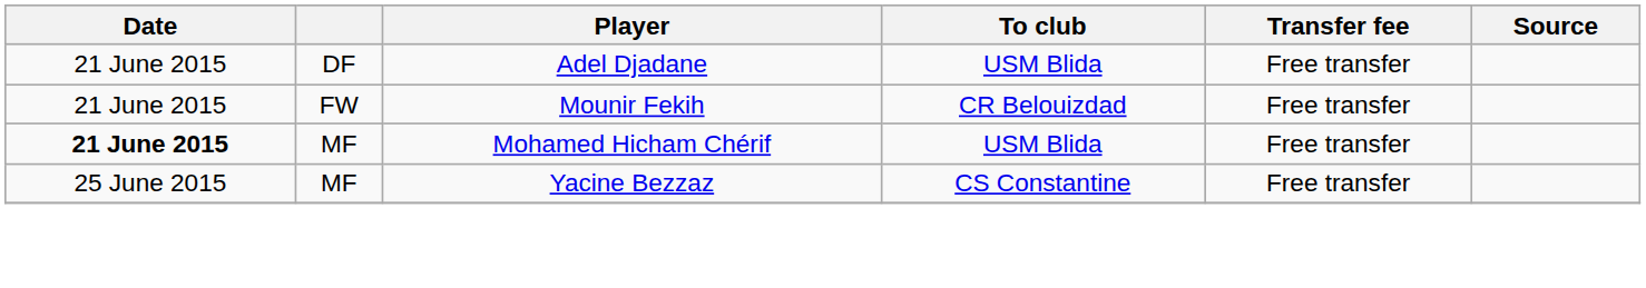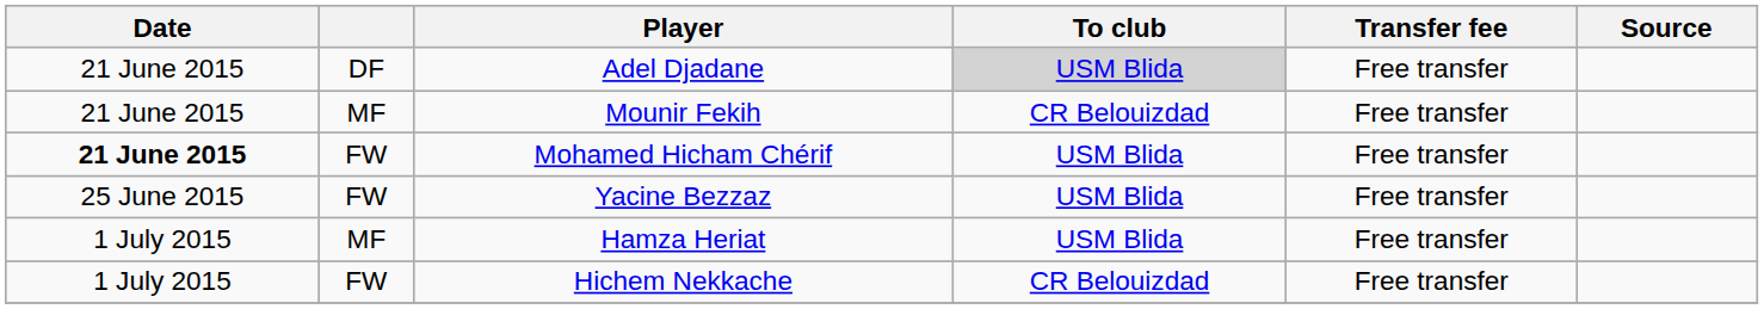 <table class="wikitable sortable" style="width:70%; text-align:center; font-size:85%; text-align:centre;">
 <tr>
 <th>Date</th>
 <th></th>
 <th>Player</th>
 <th>To club</th>
 <th>Transfer fee</th>
 <th>Source</th>
 </tr>
 <tr>
 <td>21 June 2015</td>
 <td>DF</td>
 <td> <a href='#'>Adel Djadane</a></td>
-<td><a href='#'>USM Blida</a></td>
+<td style="background: lightgrey;"><a href='#'>USM Blida</a></td>
 <td>Free transfer</td>
 <td></td>
 </tr>
 <tr>
 <td>21 June 2015</td>
-<td>FW</td>
+<td>MF</td>
 <td> <a href='#'>Mounir Fekih</a></td>
 <td><a href='#'>CR Belouizdad</a></td>
 <td>Free transfer</td>
 <td></td>
 </tr>
 <tr>
 <td><strong>21 June 2015</strong></td>
-<td>MF</td>
+<td>FW</td>
 <td> <a href='#'>Mohamed Hicham Chérif</a></td>
 <td><a href='#'>USM Blida</a></td>
 <td>Free transfer</td>
 <td></td>
 </tr>
 <tr>
 <td>25 June 2015</td>
+<td>FW</td>
+<td> <a href='#'>Yacine Bezzaz</a></td>
+<td><a href='#'>USM Blida</a></td>
+<td>Free transfer</td>
+<td></td>
+</tr>
+<tr>
+<td>1 July 2015</td>
 <td>MF</td>
-<td> <a href='#'>Yacine Bezzaz</a></td>
-<td><a href='#'>CS Constantine</a></td>
+<td> <a href='#'>Hamza Heriat</a></td>
+<td><a href='#'>USM Blida</a></td>
+<td>Free transfer</td>
+<td></td>
+</tr>
+<tr>
+<td>1 July 2015</td>
+<td>FW</td>
+<td> <a href='#'>Hichem Nekkache</a></td>
+<td><a href='#'>CR Belouizdad</a></td>
 <td>Free transfer</td>
 <td></td>
 </tr>
 <tr>
 </tr>
 </table>
